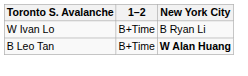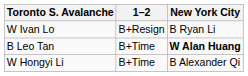 <table class="wikitable">
 <tr>
 <th>Toronto S. Avalanche</th>
 <th>1–2</th>
 <th>New York City</th>
 </tr>
 <tr>
 <td>W Ivan Lo</td>
-<td>B+Time</td>
+<td>B+Resign</td>
 <td>B Ryan Li</td>
 </tr>
 <tr>
 <td>B Leo Tan</td>
 <td>B+Time</td>
 <td><strong>W Alan Huang</strong></td>
 </tr>
+<tr>
+<td>W Hongyi Li</td>
+<td>B+Time</td>
+<td>B Alexander Qi</td>
+</tr>
 </table>
